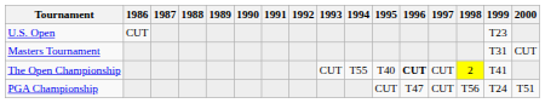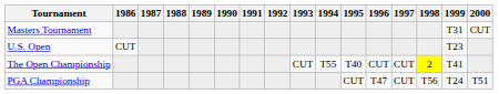 <table class="wikitable" style="font-size:95%;text-align:center;">
 <tr>
 <th>Tournament</th>
 <th>1986</th>
 <th>1987</th>
 <th>1988</th>
 <th>1989</th>
 <th>1990</th>
 <th>1991</th>
 <th>1992</th>
 <th>1993</th>
 <th>1994</th>
 <th>1995</th>
 <th>1996</th>
 <th>1997</th>
 <th>1998</th>
 <th>1999</th>
 <th>2000</th>
 </tr>
 <tr>
+<td align=left><a href='#'>Masters Tournament</a></td>
+<td style="background:#eeeeee;"></td>
+<td style="background:#eeeeee;"></td>
+<td style="background:#eeeeee;"></td>
+<td style="background:#eeeeee;"></td>
+<td style="background:#eeeeee;"></td>
+<td style="background:#eeeeee;"></td>
+<td style="background:#eeeeee;"></td>
+<td style="background:#eeeeee;"></td>
+<td style="background:#eeeeee;"></td>
+<td style="background:#eeeeee;"></td>
+<td style="background:#eeeeee;"></td>
+<td style="background:#eeeeee;"></td>
+<td style="background:#eeeeee;"></td>
+<td>T31</td>
+<td>CUT</td>
+</tr>
+<tr>
 <td align=left><a href='#'>U.S. Open</a></td>
 <td>CUT</td>
 <td style="background:#eeeeee;"></td>
 <td style="background:#eeeeee;"></td>
 <td style="background:#eeeeee;"></td>
 <td style="background:#eeeeee;"></td>
 <td style="background:#eeeeee;"></td>
 <td style="background:#eeeeee;"></td>
 <td style="background:#eeeeee;"></td>
 <td style="background:#eeeeee;"></td>
 <td style="background:#eeeeee;"></td>
 <td style="background:#eeeeee;"></td>
 <td style="background:#eeeeee;"></td>
 <td style="background:#eeeeee;"></td>
 <td>T23</td>
 <td style="background:#eeeeee;"></td>
 </tr>
 <tr>
-<td align=left><a href='#'>Masters Tournament</a></td>
-<td style="background:#eeeeee;"></td>
-<td style="background:#eeeeee;"></td>
-<td style="background:#eeeeee;"></td>
-<td style="background:#eeeeee;"></td>
-<td style="background:#eeeeee;"></td>
-<td style="background:#eeeeee;"></td>
-<td style="background:#eeeeee;"></td>
-<td style="background:#eeeeee;"></td>
-<td style="background:#eeeeee;"></td>
-<td style="background:#eeeeee;"></td>
-<td style="background:#eeeeee;"></td>
-<td style="background:#eeeeee;"></td>
-<td style="background:#eeeeee;"></td>
-<td>T31</td>
-<td>CUT</td>
-</tr>
-<tr>
 <td align=left><a href='#'>The Open Championship</a></td>
 <td style="background:#eeeeee;"></td>
 <td style="background:#eeeeee;"></td>
 <td style="background:#eeeeee;"></td>
 <td style="background:#eeeeee;"></td>
 <td style="background:#eeeeee;"></td>
 <td style="background:#eeeeee;"></td>
 <td style="background:#eeeeee;"></td>
 <td>CUT</td>
 <td>T55</td>
 <td>T40</td>
-<td><strong>CUT</strong></td>
+<td>CUT</td>
 <td>CUT</td>
 <td style="background:yellow;">2</td>
 <td>T41</td>
 <td style="background:#eeeeee;"></td>
 </tr>
 <tr>
 <td align=left><a href='#'>PGA Championship</a></td>
 <td style="background:#eeeeee;"></td>
 <td style="background:#eeeeee;"></td>
 <td style="background:#eeeeee;"></td>
 <td style="background:#eeeeee;"></td>
 <td style="background:#eeeeee;"></td>
 <td style="background:#eeeeee;"></td>
 <td style="background:#eeeeee;"></td>
 <td style="background:#eeeeee;"></td>
 <td style="background:#eeeeee;"></td>
 <td>CUT</td>
 <td>T47</td>
 <td>CUT</td>
 <td>T56</td>
 <td>T24</td>
 <td>T51</td>
 </tr>
 </table>
